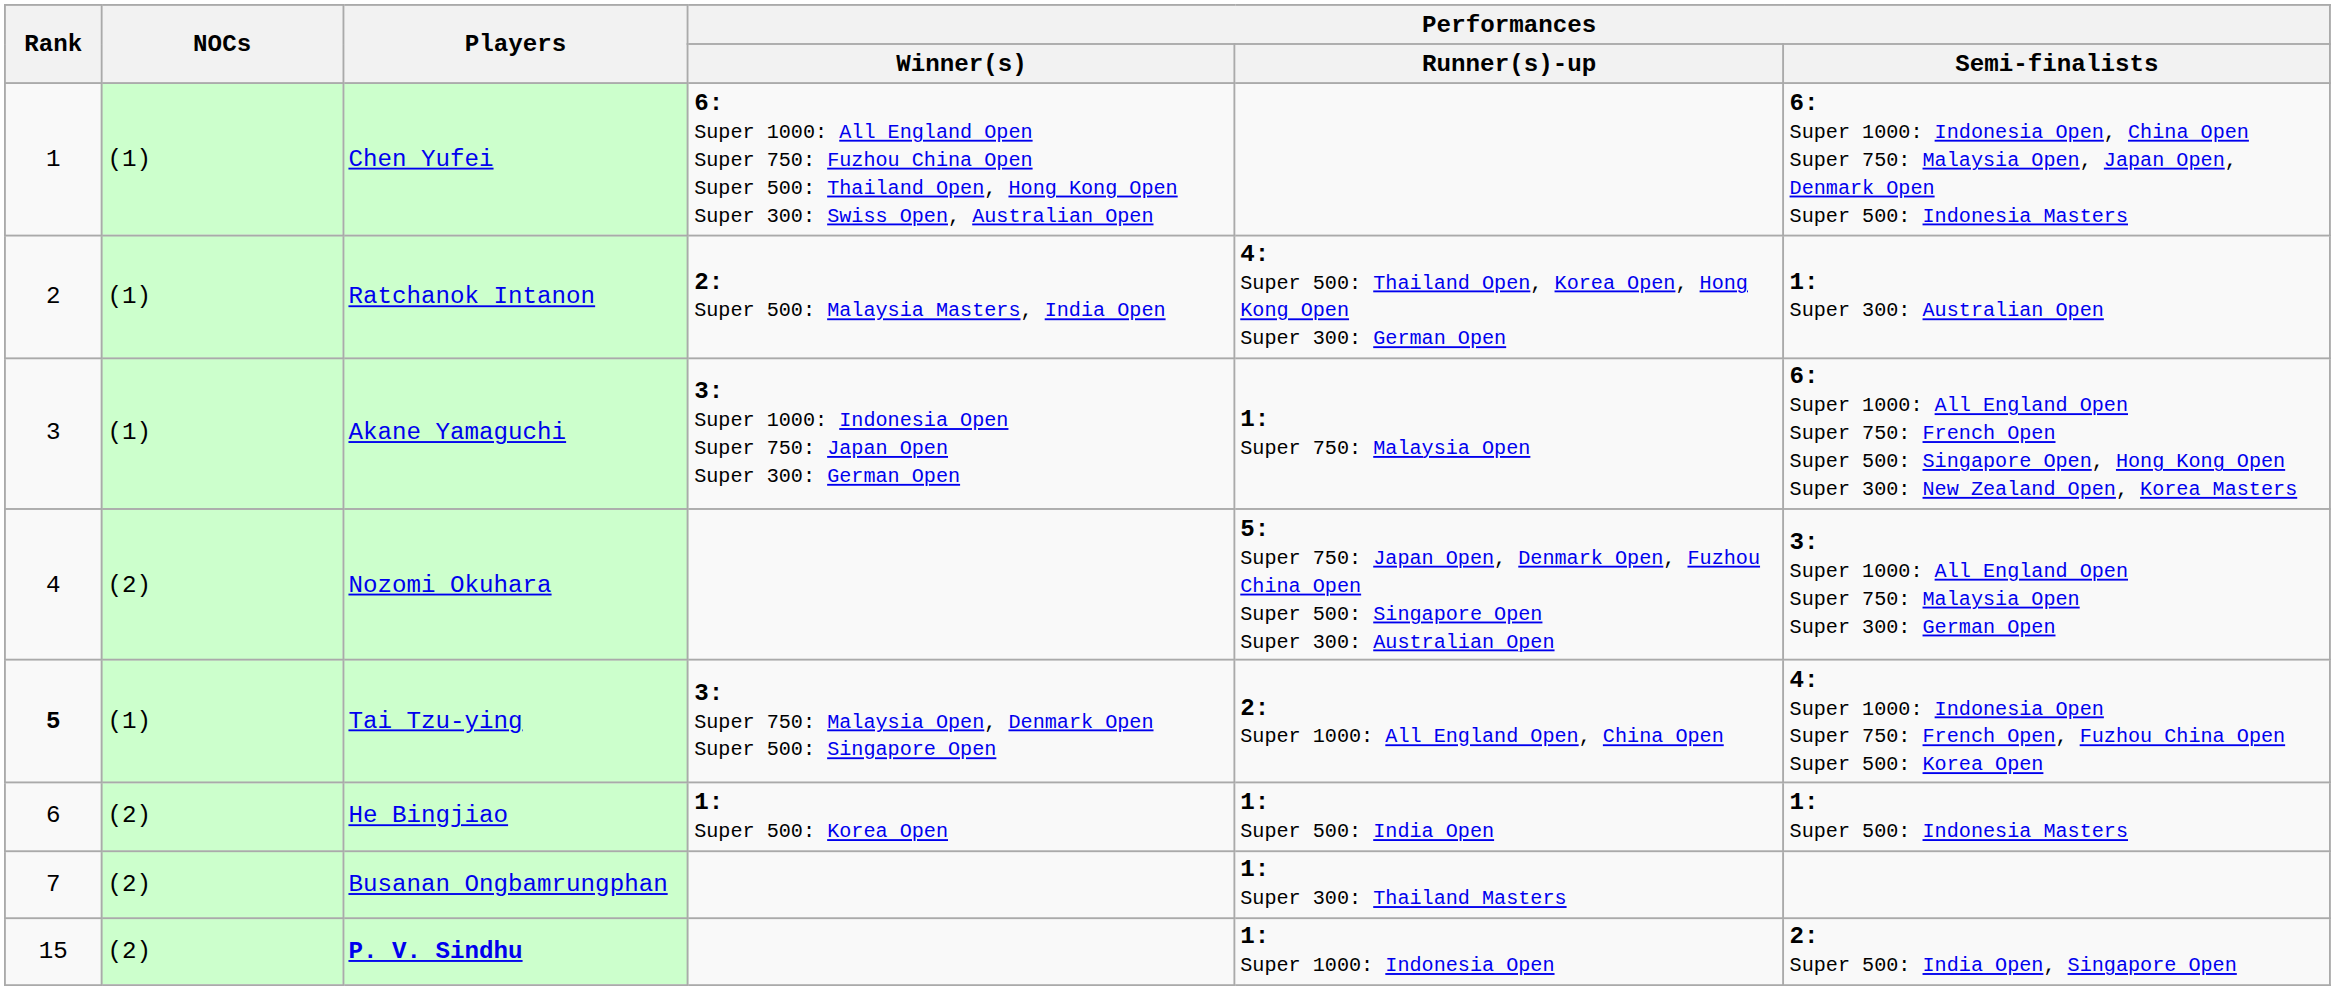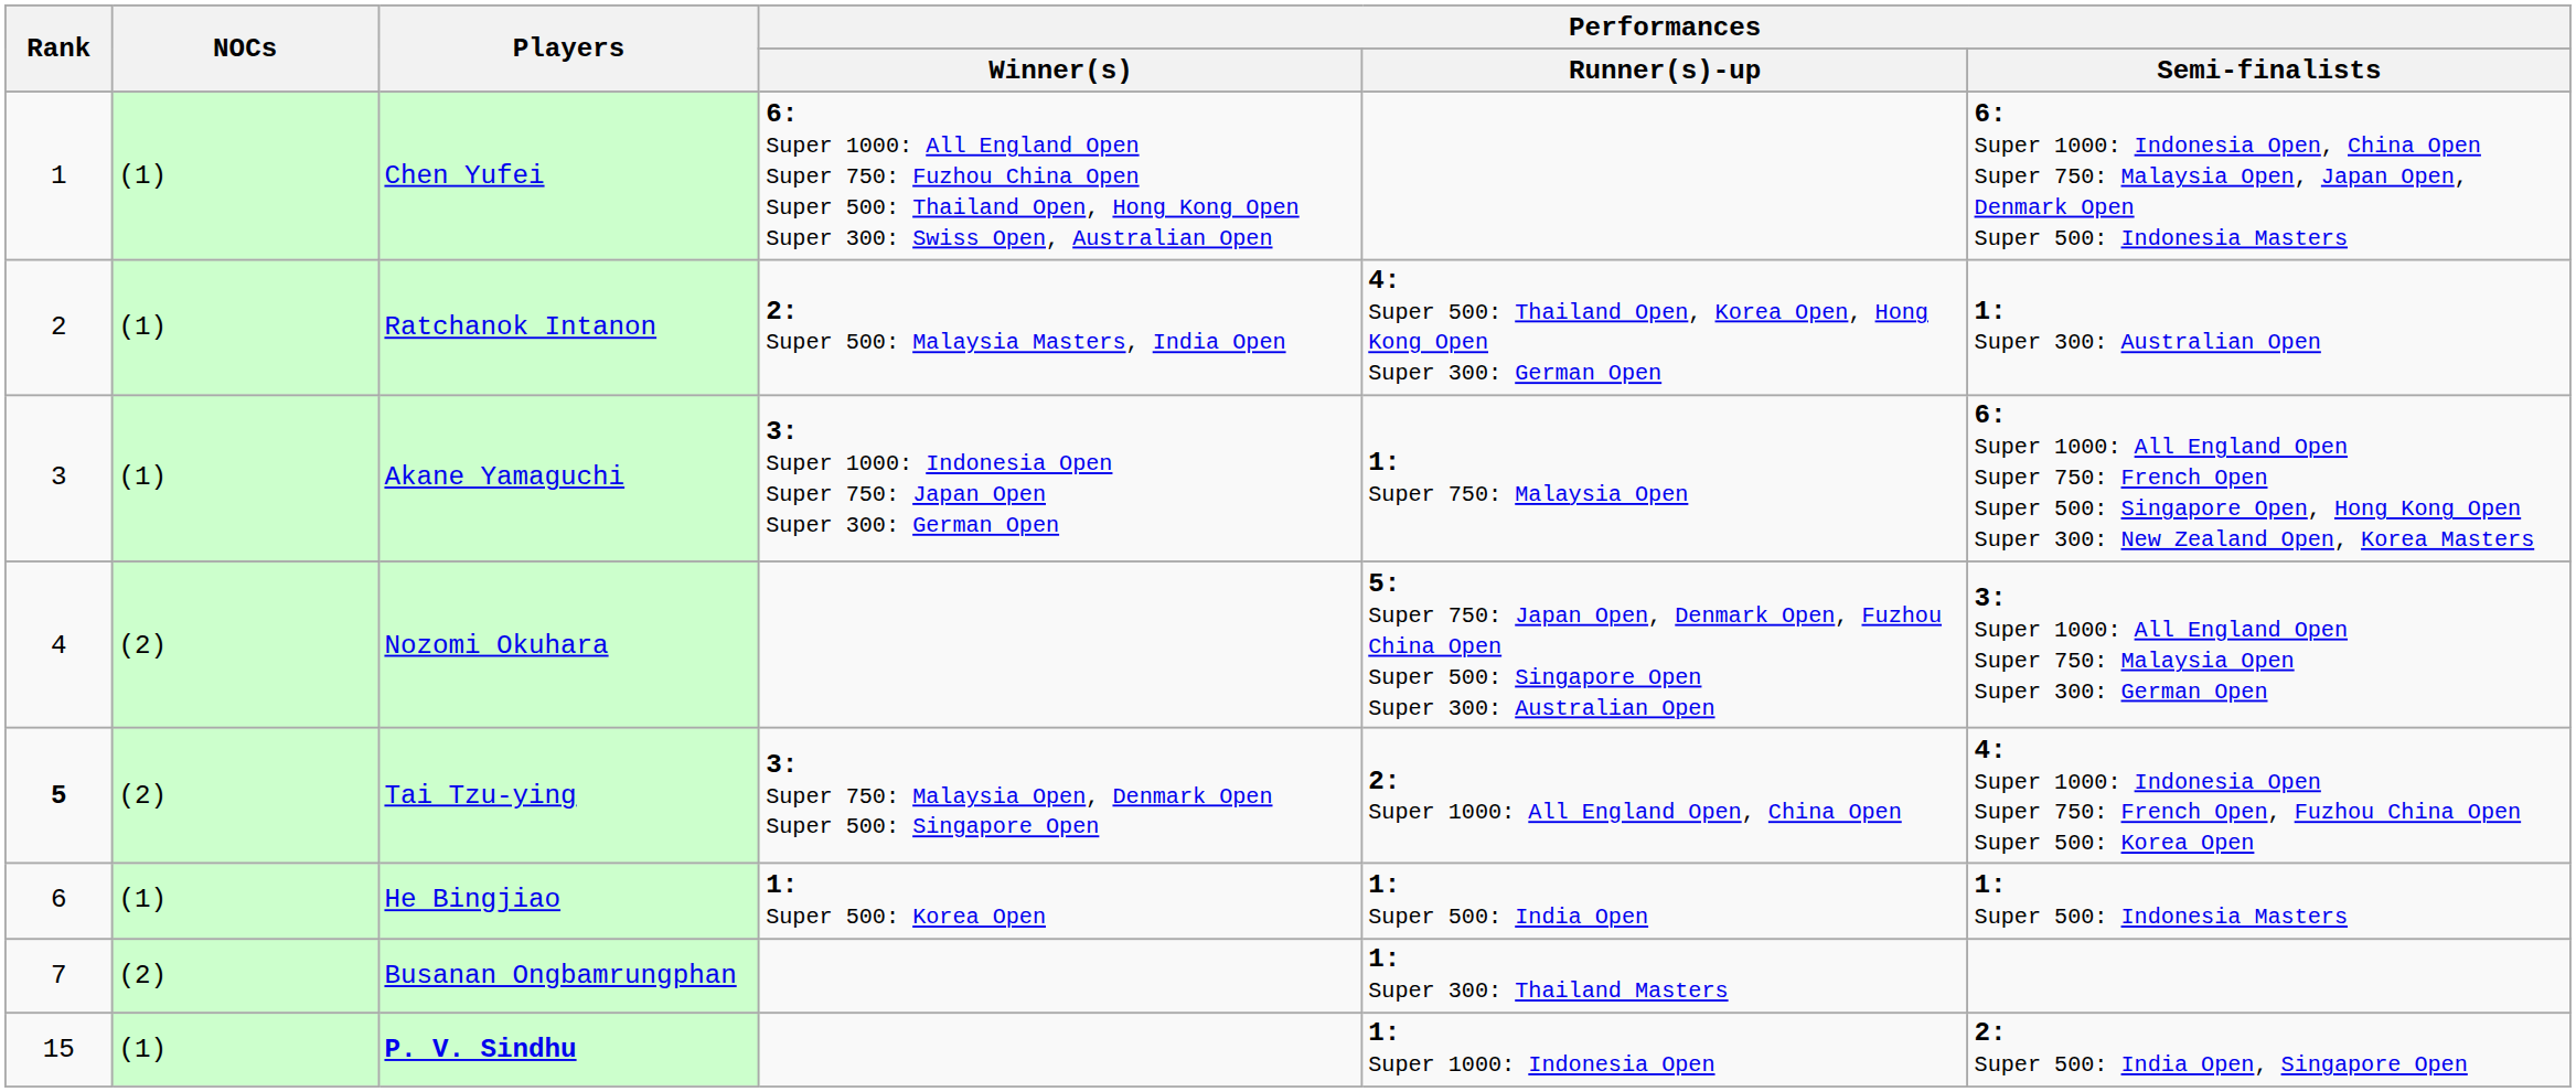 <table class="wikitable" style="text-align:left">
 <tr>
 <th rowspan="2" width="50">Rank</th>
 <th rowspan="2" width="150">NOCs</th>
 <th rowspan="2" width="200">Players</th>
 <th colspan="3">Performances</th>
 </tr>
 <tr>
 <th width="350">Winner(s)</th>
 <th width="350">Runner(s)-up</th>
 <th width="350">Semi-finalists</th>
 </tr>
 <tr>
 <td align="center">1</td>
 <td bgcolor="#ccffcc"> (1)</td>
 <td bgcolor="#ccffcc"><a href='#'>Chen Yufei</a></td>
 <td><strong>6:</strong><br><small>Super 1000: <a href='#'>All England Open</a><br>Super 750: <a href='#'>Fuzhou China Open</a><br>Super 500: <a href='#'>Thailand Open</a>, <a href='#'>Hong Kong Open</a><br>Super 300: <a href='#'>Swiss Open</a>, <a href='#'>Australian Open</a></small></td>
 <td></td>
 <td><strong>6:</strong><br><small>Super 1000: <a href='#'>Indonesia Open</a>, <a href='#'>China Open</a><br>Super 750: <a href='#'>Malaysia Open</a>, <a href='#'>Japan Open</a>, <a href='#'>Denmark Open</a><br>Super 500: <a href='#'>Indonesia Masters</a></small></td>
 </tr>
 <tr>
 <td align="center">2</td>
 <td bgcolor="#ccffcc"> (1)</td>
 <td bgcolor="#ccffcc"><a href='#'>Ratchanok Intanon</a></td>
 <td><strong>2:</strong><br><small>Super 500: <a href='#'>Malaysia Masters</a>, <a href='#'>India Open</a></small></td>
 <td><strong>4:</strong><br><small>Super 500: <a href='#'>Thailand Open</a>, <a href='#'>Korea Open</a>, <a href='#'>Hong Kong Open</a><br>Super 300: <a href='#'>German Open</a></small></td>
 <td><strong>1:</strong><br><small>Super 300: <a href='#'>Australian Open</a></small></td>
 </tr>
 <tr>
 <td align="center">3</td>
 <td bgcolor="#ccffcc"> (1)</td>
 <td bgcolor="#ccffcc"><a href='#'>Akane Yamaguchi</a></td>
 <td><strong>3:</strong><br><small>Super 1000: <a href='#'>Indonesia Open</a><br>Super 750: <a href='#'>Japan Open</a><br>Super 300: <a href='#'>German Open</a></small></td>
 <td><strong>1:</strong><br><small>Super 750: <a href='#'>Malaysia Open</a></small></td>
 <td><strong>6:</strong><br><small>Super 1000: <a href='#'>All England Open</a><br>Super 750: <a href='#'>French Open</a><br>Super 500: <a href='#'>Singapore Open</a>, <a href='#'>Hong Kong Open</a><br>Super 300: <a href='#'>New Zealand Open</a>, <a href='#'>Korea Masters</a></small></td>
 </tr>
 <tr>
 <td align="center">4</td>
 <td bgcolor="#ccffcc"> (2)</td>
 <td bgcolor="#ccffcc"><a href='#'>Nozomi Okuhara</a></td>
 <td></td>
 <td><strong>5:</strong><br><small>Super 750: <a href='#'>Japan Open</a>, <a href='#'>Denmark Open</a>, <a href='#'>Fuzhou China Open</a><br>Super 500: <a href='#'>Singapore Open</a><br>Super 300: <a href='#'>Australian Open</a></small></td>
 <td><strong>3:</strong><br><small>Super 1000: <a href='#'>All England Open</a><br>Super 750: <a href='#'>Malaysia Open</a><br>Super 300: <a href='#'>German Open</a></small></td>
 </tr>
 <tr>
 <td align="center"><strong>5</strong></td>
-<td bgcolor="#ccffcc"> (1)</td>
+<td bgcolor="#ccffcc"> (2)</td>
 <td bgcolor="#ccffcc"><a href='#'>Tai Tzu-ying</a></td>
 <td><strong>3:</strong><br><small>Super 750: <a href='#'>Malaysia Open</a>, <a href='#'>Denmark Open</a><br>Super 500: <a href='#'>Singapore Open</a></small></td>
 <td><strong>2:</strong><br><small>Super 1000: <a href='#'>All England Open</a>, <a href='#'>China Open</a></small></td>
 <td><strong>4:</strong><br><small>Super 1000: <a href='#'>Indonesia Open</a><br>Super 750: <a href='#'>French Open</a>, <a href='#'>Fuzhou China Open</a><br>Super 500: <a href='#'>Korea Open</a></small></td>
 </tr>
 <tr>
 <td align="center">6</td>
-<td bgcolor="#ccffcc"> (2)</td>
+<td bgcolor="#ccffcc"> (1)</td>
 <td bgcolor="#ccffcc"><a href='#'>He Bingjiao</a></td>
 <td><strong>1:</strong><br><small>Super 500: <a href='#'>Korea Open</a></small></td>
 <td><strong>1:</strong><br><small>Super 500: <a href='#'>India Open</a></small></td>
 <td><strong>1:</strong><br><small>Super 500: <a href='#'>Indonesia Masters</a></small></td>
 </tr>
 <tr>
 <td align="center">7</td>
 <td bgcolor="#ccffcc"> (2)</td>
 <td bgcolor="#ccffcc"><a href='#'>Busanan Ongbamrungphan</a></td>
 <td></td>
 <td><strong>1:</strong><br><small>Super 300: <a href='#'>Thailand Masters</a></small></td>
 <td></td>
 </tr>
 <tr>
 <td align="center">15</td>
-<td bgcolor="#ccffcc"> (2)</td>
+<td bgcolor="#ccffcc"> (1)</td>
 <td bgcolor="#ccffcc"><strong><a href='#'>P. V. Sindhu</a></strong></td>
 <td></td>
 <td><strong>1:</strong><br><small>Super 1000: <a href='#'>Indonesia Open</a></small></td>
 <td><strong>2:</strong><br><small>Super 500: <a href='#'>India Open</a>, <a href='#'>Singapore Open</a></small></td>
 </tr>
 </table>
